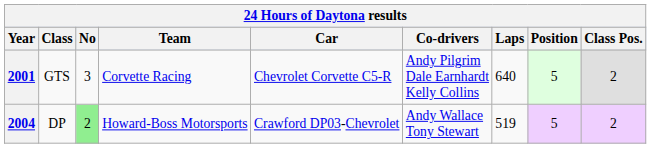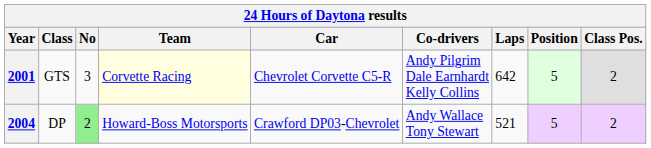 <table class="wikitable" style="font-size:90%">
 <tr>
 <th colspan=45><a href='#'>24 Hours of Daytona</a> results</th>
 </tr>
 <tr style="background:#abbbdd;">
 <th>Year</th>
 <th>Class</th>
 <th>No</th>
 <th>Team</th>
 <th>Car</th>
 <th>Co-drivers</th>
 <th>Laps</th>
 <th>Position</th>
 <th>Class Pos.</th>
 </tr>
 <tr>
 <th><a href='#'>2001</a></th>
 <td align=center>GTS</td>
 <td align=center>3</td>
-<td nowrap> <a href='#'>Corvette Racing</a></td>
+<td nowrap style="background: lightyellow;"> <a href='#'>Corvette Racing</a></td>
 <td nowrap><a href='#'>Chevrolet Corvette C5-R</a></td>
 <td nowrap> <a href='#'>Andy Pilgrim</a><br> <a href='#'>Dale Earnhardt</a><br> <a href='#'>Kelly Collins</a></td>
-<td>640</td>
+<td>642</td>
 <td style="background:#DFFFDF;" align=center>5</td>
 <td style="background:#DFDFDF;" align=center>2</td>
 </tr>
 <tr>
 <th><a href='#'>2004</a></th>
 <td align=center>DP</td>
 <td align=center style="background: lightgreen;">2</td>
 <td nowrap> <a href='#'>Howard-Boss Motorsports</a></td>
 <td nowrap><a href='#'>Crawford DP03</a>-<a href='#'>Chevrolet</a></td>
 <td nowrap> <a href='#'>Andy Wallace</a><br> <a href='#'>Tony Stewart</a></td>
-<td>519</td>
+<td>521</td>
 <td style="background:#EFCFFF;" align=center>5 </td>
 <td style="background:#EFCFFF;" align=center>2 </td>
 </tr>
 </table>
